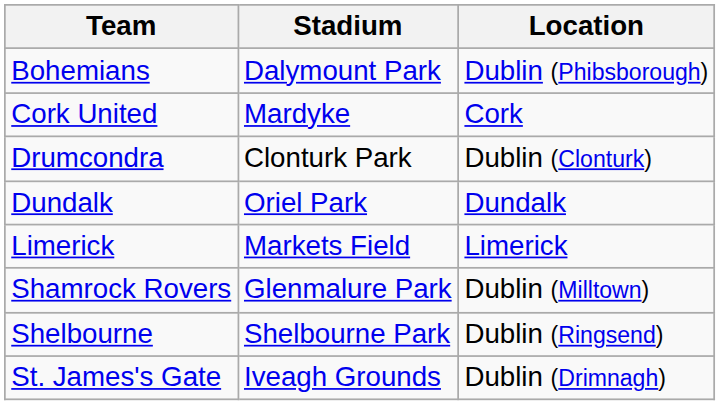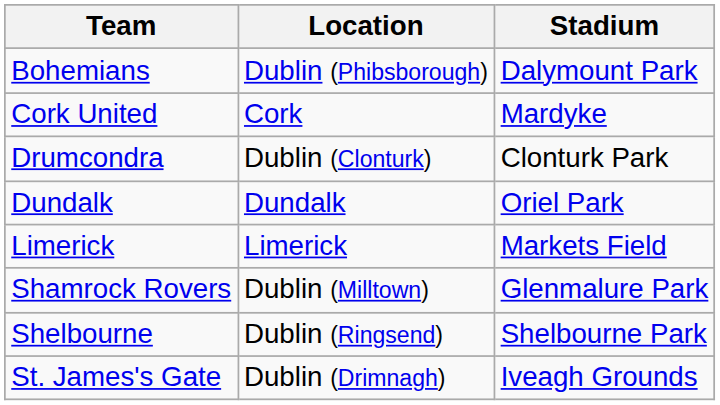 <table class="wikitable sortable">
 <tr>
 <th>Team</th>
+<th>Location</th>
 <th>Stadium</th>
-<th>Location</th>
 </tr>
 <tr>
 <td><a href='#'>Bohemians</a></td>
+<td><a href='#'>Dublin</a> <small>(<a href='#'>Phibsborough</a>)</small></td>
 <td><a href='#'>Dalymount Park</a></td>
-<td><a href='#'>Dublin</a> <small>(<a href='#'>Phibsborough</a>)</small></td>
 </tr>
 <tr>
 <td><a href='#'>Cork United</a></td>
+<td><a href='#'>Cork</a></td>
 <td><a href='#'>Mardyke</a></td>
-<td><a href='#'>Cork</a></td>
 </tr>
 <tr>
 <td><a href='#'>Drumcondra</a></td>
+<td>Dublin <small>(<a href='#'>Clonturk</a>)</small></td>
 <td>Clonturk Park</td>
-<td>Dublin <small>(<a href='#'>Clonturk</a>)</small></td>
 </tr>
 <tr>
 <td><a href='#'>Dundalk</a></td>
+<td><a href='#'>Dundalk</a></td>
 <td><a href='#'>Oriel Park</a></td>
-<td><a href='#'>Dundalk</a></td>
 </tr>
 <tr>
 <td><a href='#'>Limerick</a></td>
+<td><a href='#'>Limerick</a></td>
 <td><a href='#'>Markets Field</a></td>
-<td><a href='#'>Limerick</a></td>
 </tr>
 <tr>
 <td><a href='#'>Shamrock Rovers</a></td>
+<td>Dublin <small>(<a href='#'>Milltown</a>)</small></td>
 <td><a href='#'>Glenmalure Park</a></td>
-<td>Dublin <small>(<a href='#'>Milltown</a>)</small></td>
 </tr>
 <tr>
 <td><a href='#'>Shelbourne</a></td>
+<td>Dublin <small>(<a href='#'>Ringsend</a>)</small></td>
 <td><a href='#'>Shelbourne Park</a></td>
-<td>Dublin <small>(<a href='#'>Ringsend</a>)</small></td>
 </tr>
 <tr>
 <td><a href='#'>St. James's Gate</a></td>
+<td>Dublin <small>(<a href='#'>Drimnagh</a>)</small></td>
 <td><a href='#'>Iveagh Grounds</a></td>
-<td>Dublin <small>(<a href='#'>Drimnagh</a>)</small></td>
 </tr>
 </table>
